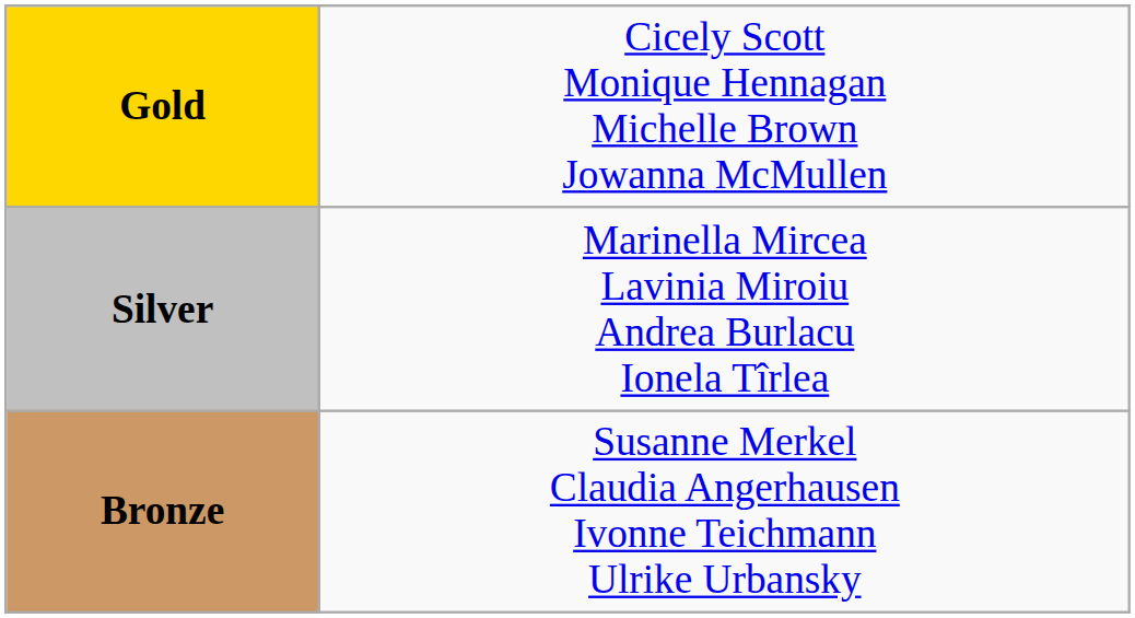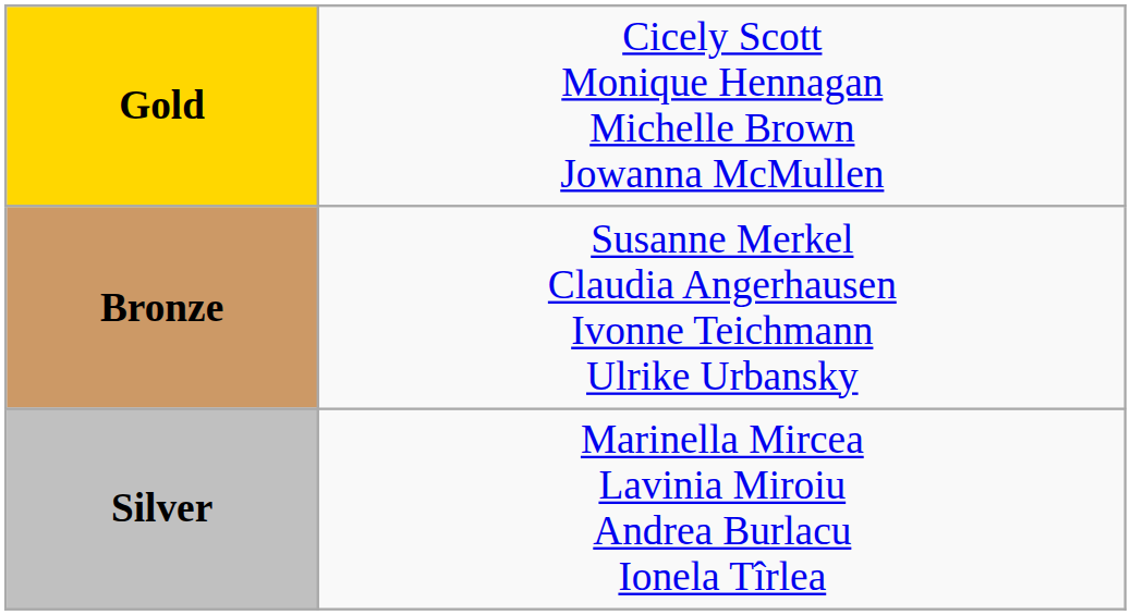 <table class="wikitable" style="text-align:center; " width="35%">
 <tr>
 <td bgcolor="gold"><strong>Gold</strong></td>
 <td><a href='#'>Cicely Scott</a><br><a href='#'>Monique Hennagan</a><br><a href='#'>Michelle Brown</a><br><a href='#'>Jowanna McMullen</a><br>  <small><em></em></small></td>
 </tr>
 <tr>
+<td bgcolor="CC9966"><strong>Bronze</strong></td>
+<td><a href='#'>Susanne Merkel</a><br><a href='#'>Claudia Angerhausen</a><br><a href='#'>Ivonne Teichmann</a><br><a href='#'>Ulrike Urbansky</a><br>  <small><em></em></small></td>
+</tr>
+<tr>
 <td bgcolor="silver"><strong>Silver</strong></td>
 <td><a href='#'>Marinella Mircea</a><br><a href='#'>Lavinia Miroiu</a><br><a href='#'>Andrea Burlacu</a><br><a href='#'>Ionela Tîrlea</a><br>  <small><em></em></small></td>
 </tr>
-<tr>
-<td bgcolor="CC9966"><strong>Bronze</strong></td>
-<td><a href='#'>Susanne Merkel</a><br><a href='#'>Claudia Angerhausen</a><br><a href='#'>Ivonne Teichmann</a><br><a href='#'>Ulrike Urbansky</a><br>  <small><em></em></small></td>
-</tr>
 </table>
